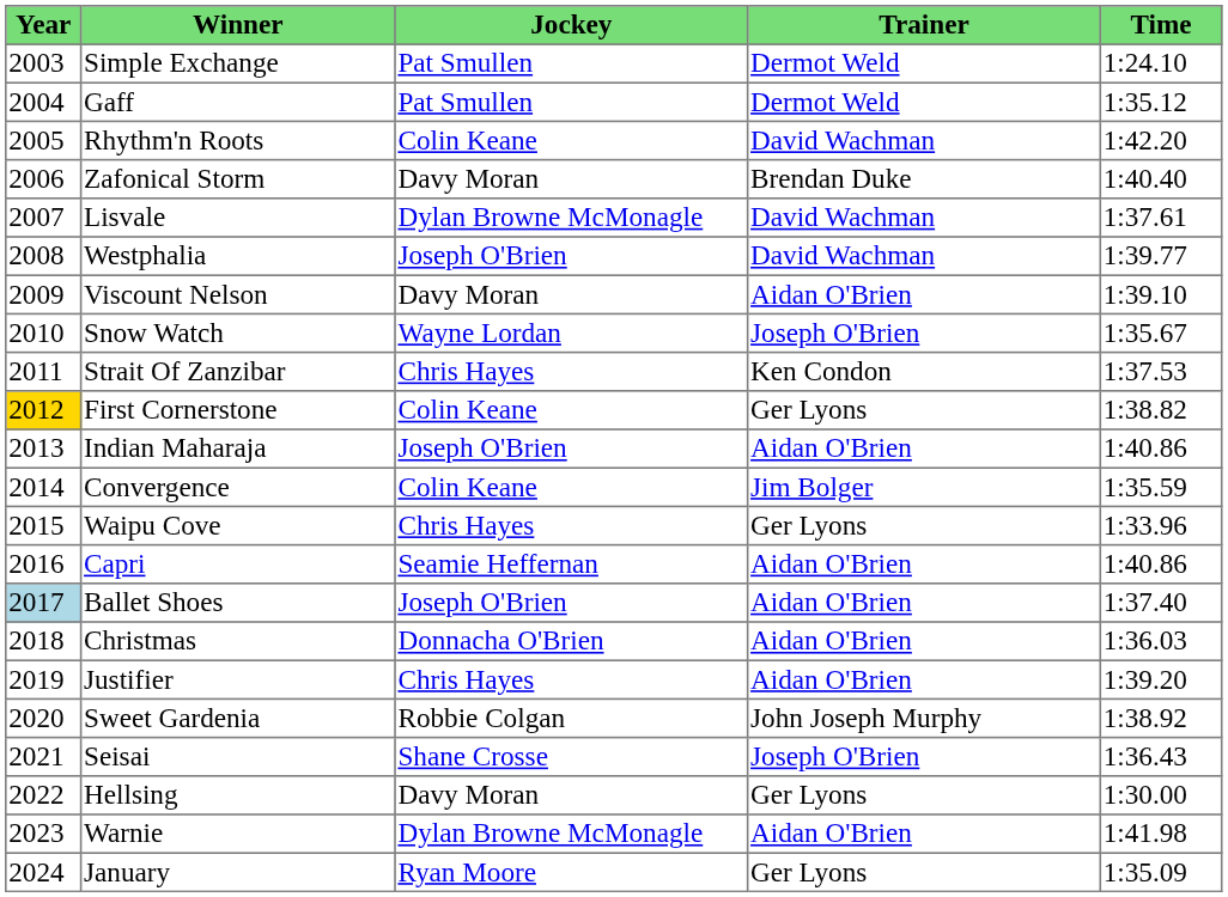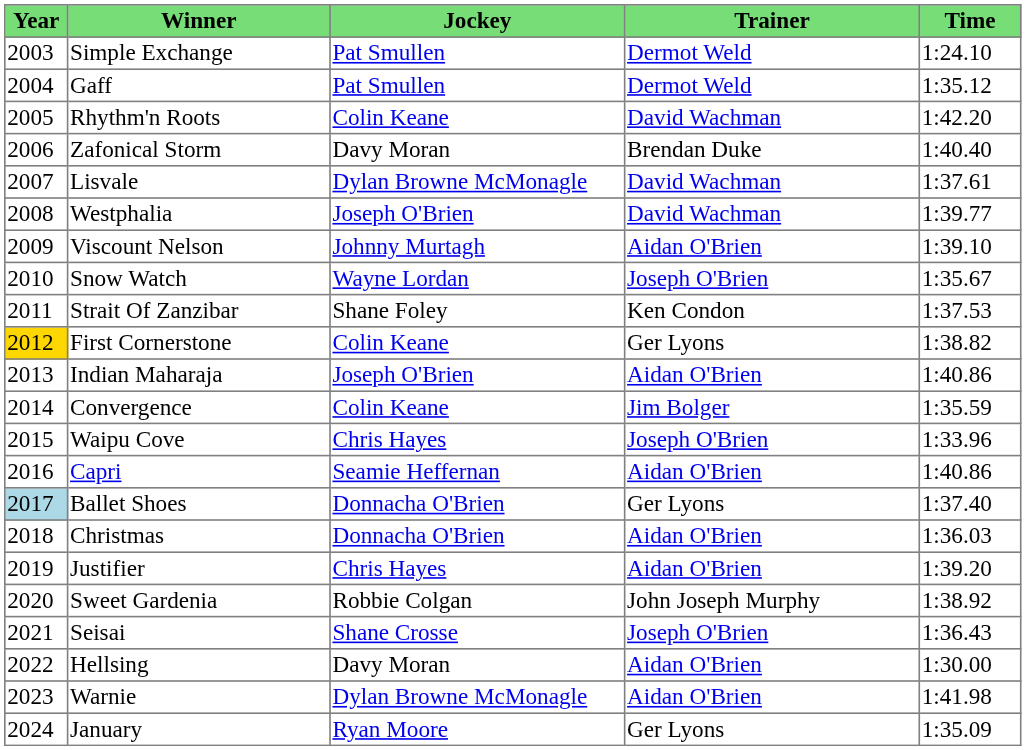 <table class = "sortable" | border="1" style="border-collapse: collapse; font-size:90%">
 <tr bgcolor="#77dd77" align="center">
 <th style="width:36px"><strong>Year</strong></th>
 <th style="width:160px"><strong>Winner</strong></th>
 <th style="width:180px"><strong>Jockey</strong></th>
 <th style="width:180px"><strong>Trainer</strong></th>
 <th style="width:60px"><strong>Time</strong></th>
 </tr>
 <tr>
 <td>2003</td>
 <td>Simple Exchange</td>
 <td><a href='#'>Pat Smullen</a></td>
 <td><a href='#'>Dermot Weld</a></td>
 <td>1:24.10</td>
 </tr>
 <tr>
 <td>2004</td>
 <td>Gaff</td>
 <td><a href='#'>Pat Smullen</a></td>
 <td><a href='#'>Dermot Weld</a></td>
 <td>1:35.12</td>
 </tr>
 <tr>
 <td>2005</td>
 <td>Rhythm'n Roots</td>
 <td><a href='#'>Colin Keane</a></td>
 <td><a href='#'>David Wachman</a></td>
 <td>1:42.20</td>
 </tr>
 <tr>
 <td>2006</td>
 <td>Zafonical Storm</td>
 <td>Davy Moran</td>
 <td>Brendan Duke</td>
 <td>1:40.40</td>
 </tr>
 <tr>
 <td>2007</td>
 <td>Lisvale</td>
 <td><a href='#'>Dylan Browne McMonagle</a></td>
 <td><a href='#'>David Wachman</a></td>
 <td>1:37.61</td>
 </tr>
 <tr>
 <td>2008</td>
 <td>Westphalia</td>
 <td><a href='#'>Joseph O'Brien</a></td>
 <td><a href='#'>David Wachman</a></td>
 <td>1:39.77</td>
 </tr>
 <tr>
 <td>2009</td>
 <td>Viscount Nelson</td>
-<td>Davy Moran</td>
+<td><a href='#'>Johnny Murtagh</a></td>
 <td><a href='#'>Aidan O'Brien</a></td>
 <td>1:39.10</td>
 </tr>
 <tr>
 <td>2010</td>
 <td>Snow Watch</td>
 <td><a href='#'>Wayne Lordan</a></td>
 <td><a href='#'>Joseph O'Brien</a></td>
 <td>1:35.67</td>
 </tr>
 <tr>
 <td>2011</td>
 <td>Strait Of Zanzibar</td>
-<td><a href='#'>Chris Hayes</a></td>
+<td>Shane Foley</td>
 <td>Ken Condon</td>
 <td>1:37.53</td>
 </tr>
 <tr>
 <td style="background: gold;">2012</td>
 <td>First Cornerstone</td>
 <td><a href='#'>Colin Keane</a></td>
 <td>Ger Lyons</td>
 <td>1:38.82</td>
 </tr>
 <tr>
 <td>2013</td>
 <td>Indian Maharaja</td>
 <td><a href='#'>Joseph O'Brien</a></td>
 <td><a href='#'>Aidan O'Brien</a></td>
 <td>1:40.86</td>
 </tr>
 <tr>
 <td>2014</td>
 <td>Convergence</td>
 <td><a href='#'>Colin Keane</a></td>
 <td><a href='#'>Jim Bolger</a></td>
 <td>1:35.59</td>
 </tr>
 <tr>
 <td>2015</td>
 <td>Waipu Cove</td>
 <td><a href='#'>Chris Hayes</a></td>
-<td>Ger Lyons</td>
+<td><a href='#'>Joseph O'Brien</a></td>
 <td>1:33.96</td>
 </tr>
 <tr>
 <td>2016</td>
 <td><a href='#'>Capri</a></td>
 <td><a href='#'>Seamie Heffernan</a></td>
 <td><a href='#'>Aidan O'Brien</a></td>
 <td>1:40.86</td>
 </tr>
 <tr>
 <td style="background: lightblue;">2017</td>
 <td>Ballet Shoes</td>
-<td><a href='#'>Joseph O'Brien</a></td>
-<td><a href='#'>Aidan O'Brien</a></td>
+<td><a href='#'>Donnacha O'Brien</a></td>
+<td>Ger Lyons</td>
 <td>1:37.40</td>
 </tr>
 <tr>
 <td>2018</td>
 <td>Christmas</td>
 <td><a href='#'>Donnacha O'Brien</a></td>
 <td><a href='#'>Aidan O'Brien</a></td>
 <td>1:36.03</td>
 </tr>
 <tr>
 <td>2019</td>
 <td>Justifier</td>
 <td><a href='#'>Chris Hayes</a></td>
 <td><a href='#'>Aidan O'Brien</a></td>
 <td>1:39.20</td>
 </tr>
 <tr>
 <td>2020</td>
 <td>Sweet Gardenia</td>
 <td>Robbie Colgan</td>
 <td>John Joseph Murphy</td>
 <td>1:38.92</td>
 </tr>
 <tr>
 <td>2021</td>
 <td>Seisai</td>
 <td><a href='#'>Shane Crosse</a></td>
 <td><a href='#'>Joseph O'Brien</a></td>
 <td>1:36.43</td>
 </tr>
 <tr>
 <td>2022</td>
 <td>Hellsing</td>
 <td>Davy Moran</td>
-<td>Ger Lyons</td>
+<td><a href='#'>Aidan O'Brien</a></td>
 <td>1:30.00</td>
 </tr>
 <tr>
 <td>2023</td>
 <td>Warnie</td>
 <td><a href='#'>Dylan Browne McMonagle</a></td>
 <td><a href='#'>Aidan O'Brien</a></td>
 <td>1:41.98</td>
 </tr>
 <tr>
 <td>2024</td>
 <td>January</td>
 <td><a href='#'>Ryan Moore</a></td>
 <td>Ger Lyons</td>
 <td>1:35.09</td>
 </tr>
 </table>
